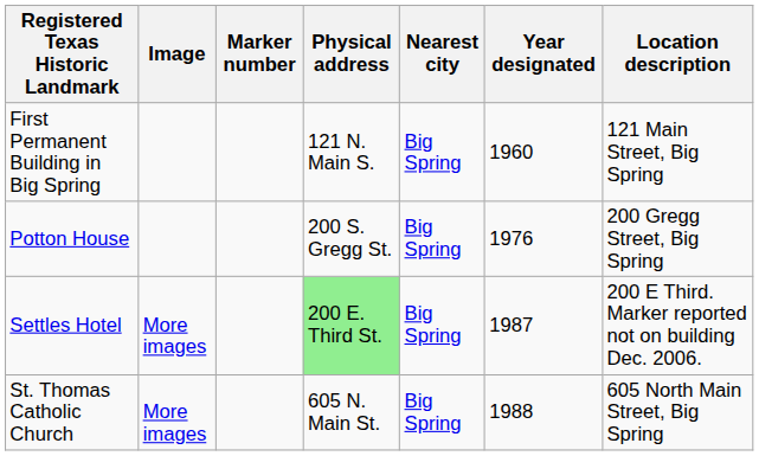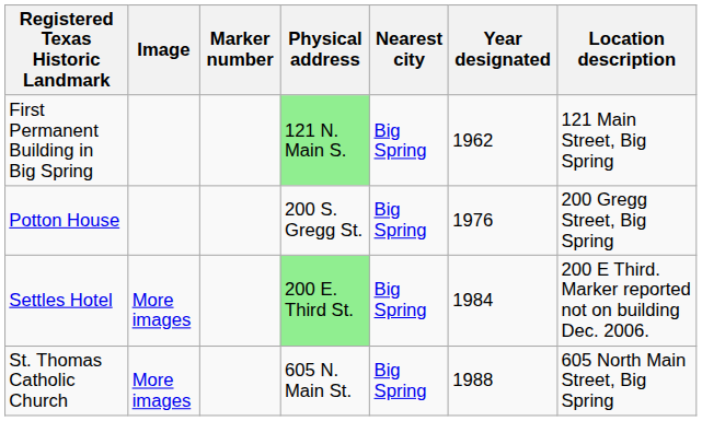 <table class="wikitable sortable">
 <tr>
 <th>Registered Texas Historic Landmark</th>
 <th>Image</th>
 <th>Marker number</th>
 <th>Physical address</th>
 <th>Nearest city</th>
 <th>Year designated</th>
 <th>Location description</th>
 </tr>
 <tr>
 <td>First Permanent Building in Big Spring</td>
 <td></td>
 <td></td>
-<td>121 N. Main S.<br></td>
+<td style="background: lightgreen;">121 N. Main S.<br></td>
 <td><a href='#'>Big Spring</a></td>
-<td>1960</td>
+<td>1962</td>
 <td>121 Main Street, Big Spring</td>
 </tr>
 <tr>
 <td><a href='#'>Potton House</a></td>
 <td></td>
 <td></td>
 <td>200 S. Gregg St.<br></td>
 <td><a href='#'>Big Spring</a></td>
 <td>1976</td>
 <td>200 Gregg Street, Big Spring</td>
 </tr>
 <tr>
 <td><a href='#'>Settles Hotel</a></td>
 <td><br> <a href='#'>More images</a></td>
 <td></td>
 <td style="background: lightgreen;">200 E. Third St.<br></td>
 <td><a href='#'>Big Spring</a></td>
-<td>1987</td>
+<td>1984</td>
 <td>200 E Third. Marker reported not on building Dec. 2006.</td>
 </tr>
 <tr>
 <td>St. Thomas Catholic Church</td>
 <td><br> <a href='#'>More images</a></td>
 <td></td>
 <td>605 N. Main St.<br></td>
 <td><a href='#'>Big Spring</a></td>
 <td>1988</td>
 <td>605 North Main Street, Big Spring</td>
 </tr>
 </table>
